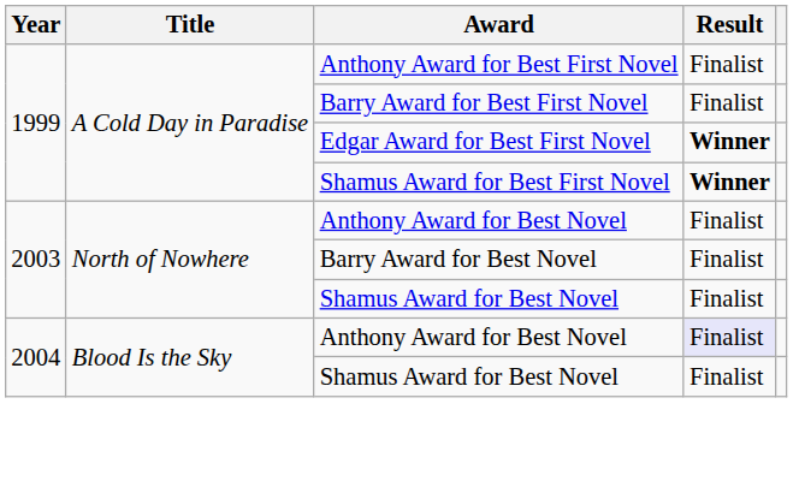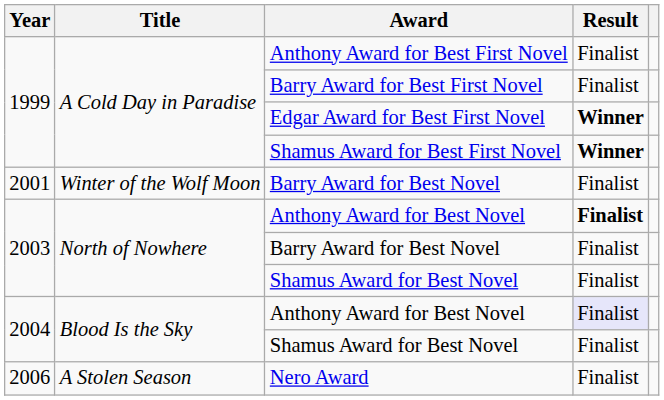 <table class="wikitable">
 <tr>
 <th>Year</th>
 <th>Title</th>
 <th>Award</th>
 <th>Result</th>
 <th></th>
 </tr>
 <tr>
 <td rowspan="4">1999</td>
 <td rowspan="4"><em>A Cold Day in Paradise</em></td>
 <td><a href='#'>Anthony Award for Best First Novel</a></td>
 <td>Finalist</td>
 <td></td>
 </tr>
 <tr>
 <td><a href='#'>Barry Award for Best First Novel</a></td>
 <td>Finalist</td>
 <td></td>
 </tr>
 <tr>
 <td><a href='#'>Edgar Award for Best First Novel</a></td>
 <td><strong>Winner</strong></td>
 <td></td>
 </tr>
 <tr>
 <td><a href='#'>Shamus Award for Best First Novel</a></td>
 <td><strong>Winner</strong></td>
 <td></td>
 </tr>
 <tr>
+<td>2001</td>
+<td><em>Winter of the Wolf Moon</em></td>
+<td><a href='#'>Barry Award for Best Novel</a></td>
+<td>Finalist</td>
+<td></td>
+</tr>
+<tr>
 <td rowspan="3">2003</td>
 <td rowspan="3"><em>North of Nowhere</em></td>
 <td><a href='#'>Anthony Award for Best Novel</a></td>
-<td>Finalist</td>
+<td><strong>Finalist</strong></td>
 <td></td>
 </tr>
 <tr>
 <td>Barry Award for Best Novel</td>
 <td>Finalist</td>
 <td></td>
 </tr>
 <tr>
 <td><a href='#'>Shamus Award for Best Novel</a></td>
 <td>Finalist</td>
 <td></td>
 </tr>
 <tr>
 <td rowspan="2">2004</td>
 <td rowspan="2"><em>Blood Is the Sky</em></td>
 <td>Anthony Award for Best Novel</td>
 <td style="background: lavender;">Finalist</td>
 <td></td>
 </tr>
 <tr>
 <td>Shamus Award for Best Novel</td>
 <td>Finalist</td>
 <td></td>
 </tr>
+<tr>
+<td>2006</td>
+<td><em>A Stolen Season</em></td>
+<td><a href='#'>Nero Award</a></td>
+<td>Finalist</td>
+<td></td>
+</tr>
 </table>
